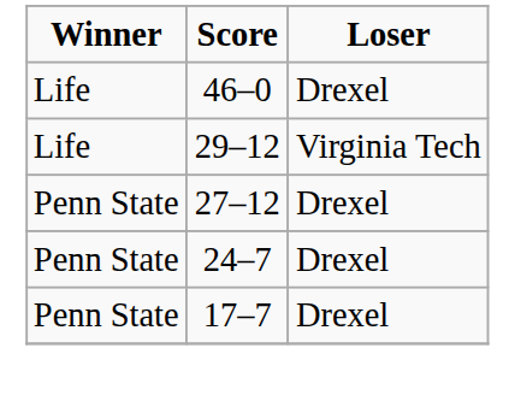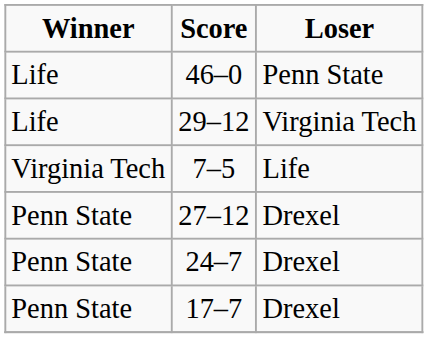 <table class="wikitable" style="margin:0.5em auto; font-size:95%">
 <tr>
 <td align="center"><strong>Winner</strong></td>
 <td align="center"><strong>Score</strong></td>
 <td align="center"><strong>Loser</strong></td>
 </tr>
 <tr>
 <td>Life</td>
 <td align="center">46–0</td>
-<td>Drexel</td>
+<td>Penn State</td>
 </tr>
 <tr>
 <td>Life</td>
 <td align="center">29–12</td>
 <td>Virginia Tech</td>
+</tr>
+<tr>
+<td>Virginia Tech</td>
+<td align="center">7–5</td>
+<td>Life</td>
 </tr>
 <tr>
 <td>Penn State</td>
 <td align="center">27–12</td>
 <td>Drexel</td>
 </tr>
 <tr>
 <td>Penn State</td>
 <td align="center">24–7</td>
 <td>Drexel</td>
 </tr>
 <tr>
 <td>Penn State</td>
 <td align="center">17–7</td>
 <td>Drexel</td>
 </tr>
 <tr>
 </tr>
 </table>
